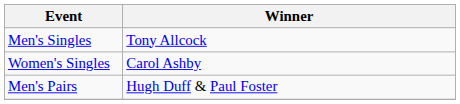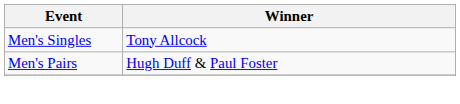 <table class="wikitable" style="font-size: 100%">
 <tr>
 <th width=120>Event</th>
 <th width=350>Winner</th>
 </tr>
 <tr>
 <td><a href='#'>Men's Singles</a></td>
 <td> <a href='#'>Tony Allcock</a></td>
 </tr>
 <tr>
-<td><a href='#'>Women's Singles</a></td>
-<td> <a href='#'>Carol Ashby</a></td>
-</tr>
-<tr>
 <td><a href='#'>Men's Pairs</a></td>
 <td> <a href='#'>Hugh Duff</a> &  <a href='#'>Paul Foster</a></td>
 </tr>
 <tr>
 </tr>
 </table>
